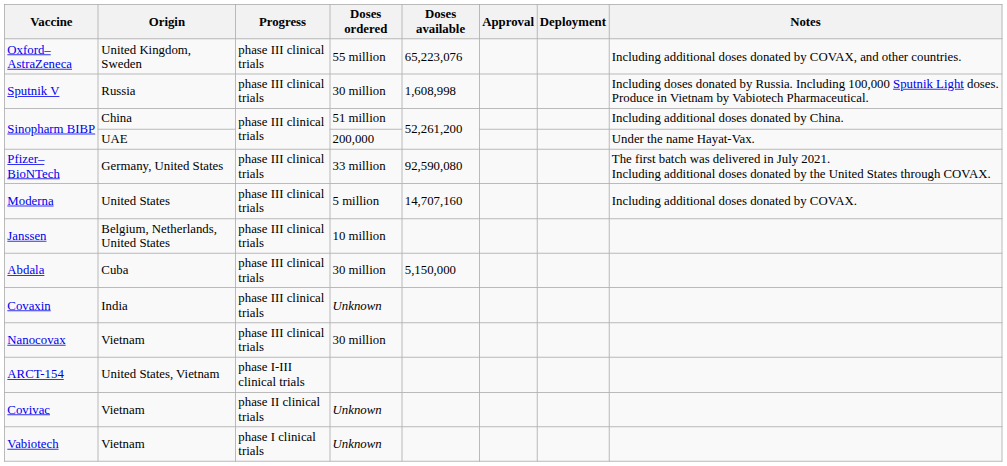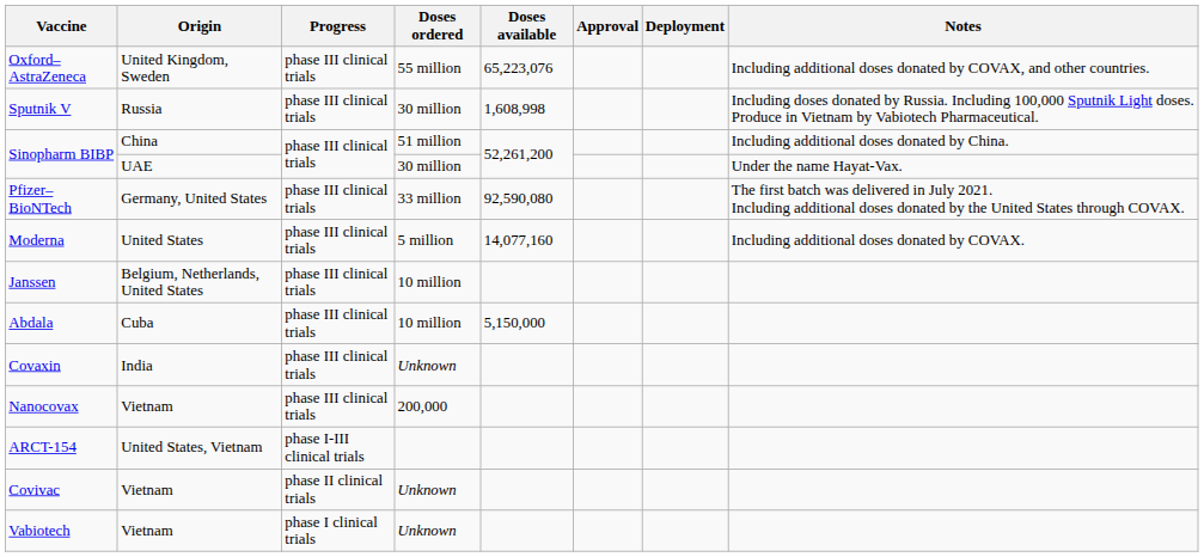 <table class="wikitable">
 <tr>
 <th>Vaccine</th>
 <th>Origin</th>
 <th>Progress</th>
 <th>Doses ordered</th>
 <th>Doses available</th>
 <th>Approval</th>
 <th>Deployment</th>
 <th>Notes</th>
 </tr>
 <tr>
 <td><a href='#'>Oxford–AstraZeneca</a></td>
 <td>United Kingdom, Sweden</td>
 <td>phase III clinical trials</td>
 <td>55 million</td>
 <td>65,223,076</td>
 <td></td>
 <td></td>
 <td>Including additional doses donated by COVAX, and other countries.</td>
 </tr>
 <tr>
 <td><a href='#'>Sputnik V</a></td>
 <td>Russia</td>
 <td>phase III clinical trials</td>
 <td>30 million</td>
 <td>1,608,998</td>
 <td></td>
 <td></td>
 <td>Including doses donated by Russia. Including 100,000 <a href='#'>Sputnik Light</a> doses. Produce in Vietnam by Vabiotech Pharmaceutical.</td>
 </tr>
 <tr>
 <td rowspan="2"><a href='#'>Sinopharm BIBP</a></td>
 <td>China</td>
 <td rowspan="2">phase III clinical trials</td>
 <td>51 million</td>
 <td rowspan=2>52,261,200</td>
 <td></td>
 <td></td>
 <td>Including additional doses donated by China.</td>
 </tr>
 <tr>
 <td>UAE</td>
-<td>200,000</td>
+<td>30 million</td>
 <td></td>
 <td></td>
 <td>Under the name Hayat-Vax.</td>
 </tr>
 <tr>
 <td><a href='#'>Pfizer–BioNTech</a></td>
 <td>Germany, United States</td>
 <td>phase III clinical trials</td>
 <td>33 million</td>
 <td>92,590,080</td>
 <td></td>
 <td></td>
 <td>The first batch was delivered in July 2021.<br>Including additional doses donated by the United States through COVAX.</td>
 </tr>
 <tr>
 <td><a href='#'>Moderna</a></td>
 <td>United States</td>
 <td>phase III clinical trials</td>
 <td>5 million</td>
-<td>14,707,160</td>
+<td>14,077,160</td>
 <td></td>
 <td></td>
 <td>Including additional doses donated by COVAX.</td>
 </tr>
 <tr>
 <td><a href='#'>Janssen</a></td>
 <td>Belgium, Netherlands, United States</td>
 <td>phase III clinical trials</td>
 <td>10 million</td>
 <td></td>
 <td></td>
 <td></td>
 <td></td>
 </tr>
 <tr>
 <td><a href='#'>Abdala</a></td>
 <td>Cuba</td>
 <td>phase III clinical trials</td>
-<td>30 million</td>
+<td>10 million</td>
 <td>5,150,000</td>
 <td></td>
 <td></td>
 <td></td>
 </tr>
 <tr>
 <td><a href='#'>Covaxin</a></td>
 <td>India</td>
 <td>phase III clinical trials</td>
 <td><em>Unknown</em></td>
 <td></td>
 <td></td>
 <td></td>
 <td></td>
 </tr>
 <tr>
 <td><a href='#'>Nanocovax</a></td>
 <td>Vietnam</td>
 <td>phase III clinical trials</td>
-<td>30 million</td>
+<td>200,000</td>
 <td></td>
 <td></td>
 <td></td>
 <td></td>
 </tr>
 <tr>
 <td><a href='#'>ARCT-154</a></td>
 <td>United States, Vietnam</td>
 <td>phase I-III clinical trials</td>
 <td></td>
 <td></td>
 <td></td>
 <td></td>
 <td></td>
 </tr>
 <tr>
 <td><a href='#'>Covivac</a></td>
 <td>Vietnam</td>
 <td>phase II clinical trials</td>
 <td><em>Unknown</em></td>
 <td></td>
 <td></td>
 <td></td>
 <td></td>
 </tr>
 <tr>
 <td><a href='#'>Vabiotech</a></td>
 <td>Vietnam</td>
 <td>phase I clinical trials</td>
 <td><em>Unknown</em></td>
 <td></td>
 <td></td>
 <td></td>
 <td></td>
 </tr>
 </table>
